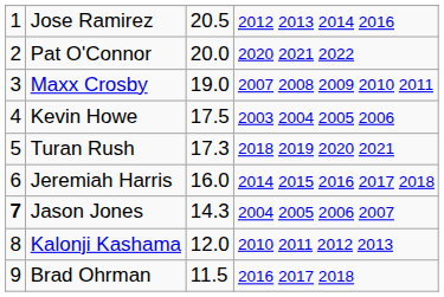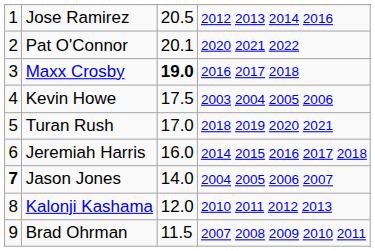 <table class="wikitable">
 <tr>
 </tr>
 <tr>
 <td>1</td>
 <td>Jose Ramirez</td>
 <td>20.5</td>
 <td style="font-size:80%;"><a href='#'>2012</a> <a href='#'>2013</a> <a href='#'>2014</a> <a href='#'>2016</a></td>
 </tr>
 <tr>
 <td>2</td>
 <td>Pat O'Connor</td>
-<td>20.0</td>
+<td>20.1</td>
 <td style="font-size:80%;"><a href='#'>2020</a> <a href='#'>2021</a> <a href='#'>2022</a></td>
 </tr>
 <tr>
 <td>3</td>
 <td><a href='#'>Maxx Crosby</a></td>
-<td>19.0</td>
-<td style="font-size:80%;"><a href='#'>2007</a> <a href='#'>2008</a> <a href='#'>2009</a> <a href='#'>2010</a> <a href='#'>2011</a></td>
+<td><strong>19.0</strong></td>
+<td style="font-size:80%;"><a href='#'>2016</a> <a href='#'>2017</a> <a href='#'>2018</a></td>
 </tr>
 <tr>
 <td>4</td>
 <td>Kevin Howe</td>
 <td>17.5</td>
 <td style="font-size:80%;"><a href='#'>2003</a> <a href='#'>2004</a> <a href='#'>2005</a> <a href='#'>2006</a></td>
 </tr>
 <tr>
 <td>5</td>
 <td>Turan Rush</td>
-<td>17.3</td>
+<td>17.0</td>
 <td style="font-size:80%;"><a href='#'>2018</a> <a href='#'>2019</a> <a href='#'>2020</a> <a href='#'>2021</a></td>
 </tr>
 <tr>
 <td>6</td>
 <td>Jeremiah Harris</td>
 <td>16.0</td>
 <td style="font-size:80%;"><a href='#'>2014</a> <a href='#'>2015</a> <a href='#'>2016</a> <a href='#'>2017</a> <a href='#'>2018</a></td>
 </tr>
 <tr>
 <td><strong>7</strong></td>
 <td>Jason Jones</td>
-<td>14.3</td>
+<td>14.0</td>
 <td style="font-size:80%;"><a href='#'>2004</a> <a href='#'>2005</a> <a href='#'>2006</a> <a href='#'>2007</a></td>
 </tr>
 <tr>
 <td>8</td>
 <td><a href='#'>Kalonji Kashama</a></td>
 <td>12.0</td>
 <td style="font-size:80%;"><a href='#'>2010</a> <a href='#'>2011</a> <a href='#'>2012</a> <a href='#'>2013</a></td>
 </tr>
 <tr>
 <td>9</td>
 <td>Brad Ohrman</td>
 <td>11.5</td>
-<td style="font-size:80%;"><a href='#'>2016</a> <a href='#'>2017</a> <a href='#'>2018</a></td>
+<td style="font-size:80%;"><a href='#'>2007</a> <a href='#'>2008</a> <a href='#'>2009</a> <a href='#'>2010</a> <a href='#'>2011</a></td>
 </tr>
 </table>
